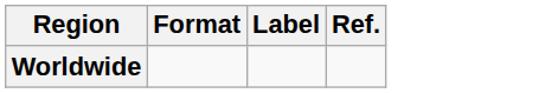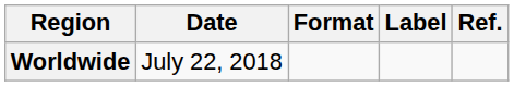 <table class="wikitable plainrowheaders">
 <tr>
 <th>Region</th>
+<th>Date</th>
 <th>Format</th>
 <th>Label</th>
 <th>Ref.</th>
 </tr>
 <tr>
 <th scope="row" rowspan="1">Worldwide</th>
+<td>July 22, 2018</td>
 <td></td>
 <td></td>
 <td align="center"></td>
 </tr>
 </table>
